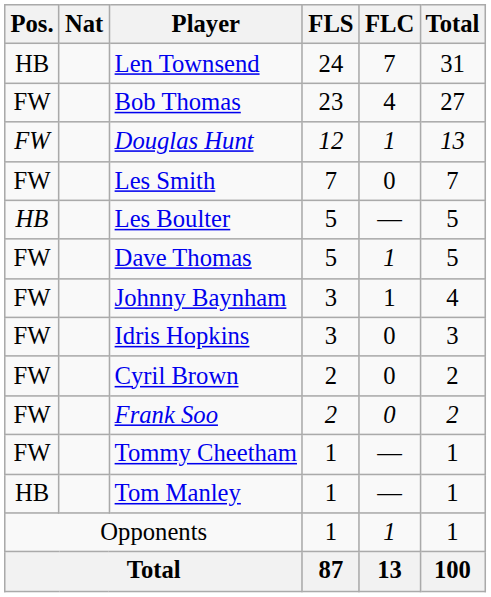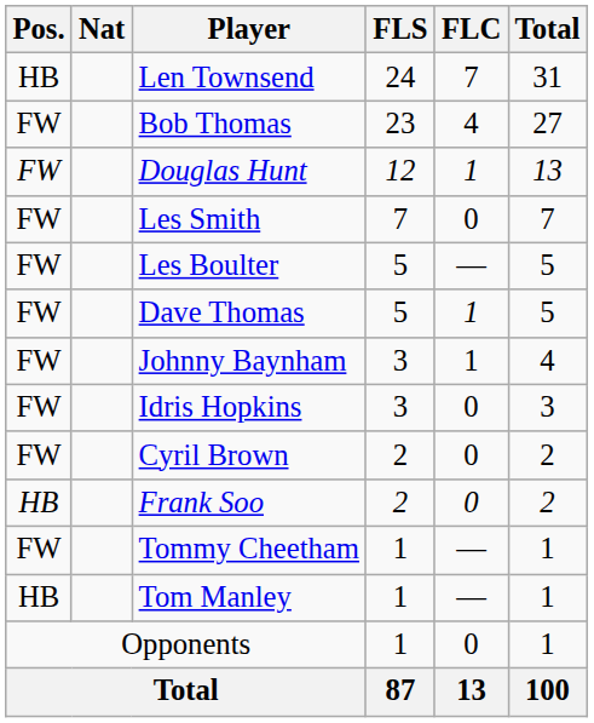 <table class="wikitable"  style="text-align:center; border:1px #aaa solid;">
 <tr>
 <th>Pos.</th>
 <th>Nat</th>
 <th>Player</th>
 <th>FLS</th>
 <th>FLC</th>
 <th>Total</th>
 </tr>
 <tr>
 <td>HB</td>
 <td></td>
 <td style="text-align:left;"><a href='#'>Len Townsend</a></td>
 <td>24</td>
 <td>7</td>
 <td>31</td>
 </tr>
 <tr>
 <td>FW</td>
 <td><em></em></td>
 <td style="text-align:left;"><a href='#'>Bob Thomas</a></td>
 <td>23</td>
 <td>4</td>
 <td>27</td>
 </tr>
 <tr>
 <td><em>FW</em></td>
 <td><em></em></td>
 <td style="text-align:left;"><em><a href='#'>Douglas Hunt</a></em></td>
 <td><em>12</em></td>
 <td><em>1</em></td>
 <td><em>13</em></td>
 </tr>
 <tr>
 <td>FW</td>
 <td></td>
 <td style="text-align:left;"><a href='#'>Les Smith</a></td>
 <td>7</td>
 <td>0</td>
 <td>7</td>
 </tr>
 <tr>
-<td><em>HB</em></td>
+<td>FW</td>
 <td></td>
 <td style="text-align:left;"><a href='#'>Les Boulter</a></td>
 <td>5</td>
 <td>—</td>
 <td>5</td>
 </tr>
 <tr>
 <td>FW</td>
 <td></td>
 <td style="text-align:left;"><a href='#'>Dave Thomas</a></td>
 <td>5</td>
 <td><em>1</em></td>
 <td>5</td>
 </tr>
 <tr>
 <td>FW</td>
 <td></td>
 <td style="text-align:left;"><a href='#'>Johnny Baynham</a></td>
 <td>3</td>
 <td>1</td>
 <td>4</td>
 </tr>
 <tr>
 <td>FW</td>
 <td></td>
 <td style="text-align:left;"><a href='#'>Idris Hopkins</a></td>
 <td>3</td>
 <td>0</td>
 <td>3</td>
 </tr>
 <tr>
 <td>FW</td>
 <td><em></em></td>
 <td style="text-align:left;"><a href='#'>Cyril Brown</a></td>
 <td>2</td>
 <td>0</td>
 <td>2</td>
 </tr>
 <tr>
-<td>FW</td>
+<td><em>HB</em></td>
 <td><em></em></td>
 <td style="text-align:left;"><em><a href='#'>Frank Soo</a></em></td>
 <td><em>2</em></td>
 <td><em>0</em></td>
 <td><em>2</em></td>
 </tr>
 <tr>
 <td>FW</td>
 <td><em></em></td>
 <td style="text-align:left;"><a href='#'>Tommy Cheetham</a></td>
 <td>1</td>
 <td>—</td>
 <td>1</td>
 </tr>
 <tr>
 <td>HB</td>
 <td><em></em></td>
 <td style="text-align:left;"><a href='#'>Tom Manley</a></td>
 <td>1</td>
 <td>—</td>
 <td>1</td>
 </tr>
 <tr>
 <td colspan="3">Opponents</td>
 <td>1</td>
-<td><em>1</em></td>
+<td>0</td>
 <td>1</td>
 </tr>
 <tr>
 <th colspan="3">Total</th>
 <th>87</th>
 <th>13</th>
 <th>100</th>
 </tr>
 </table>
